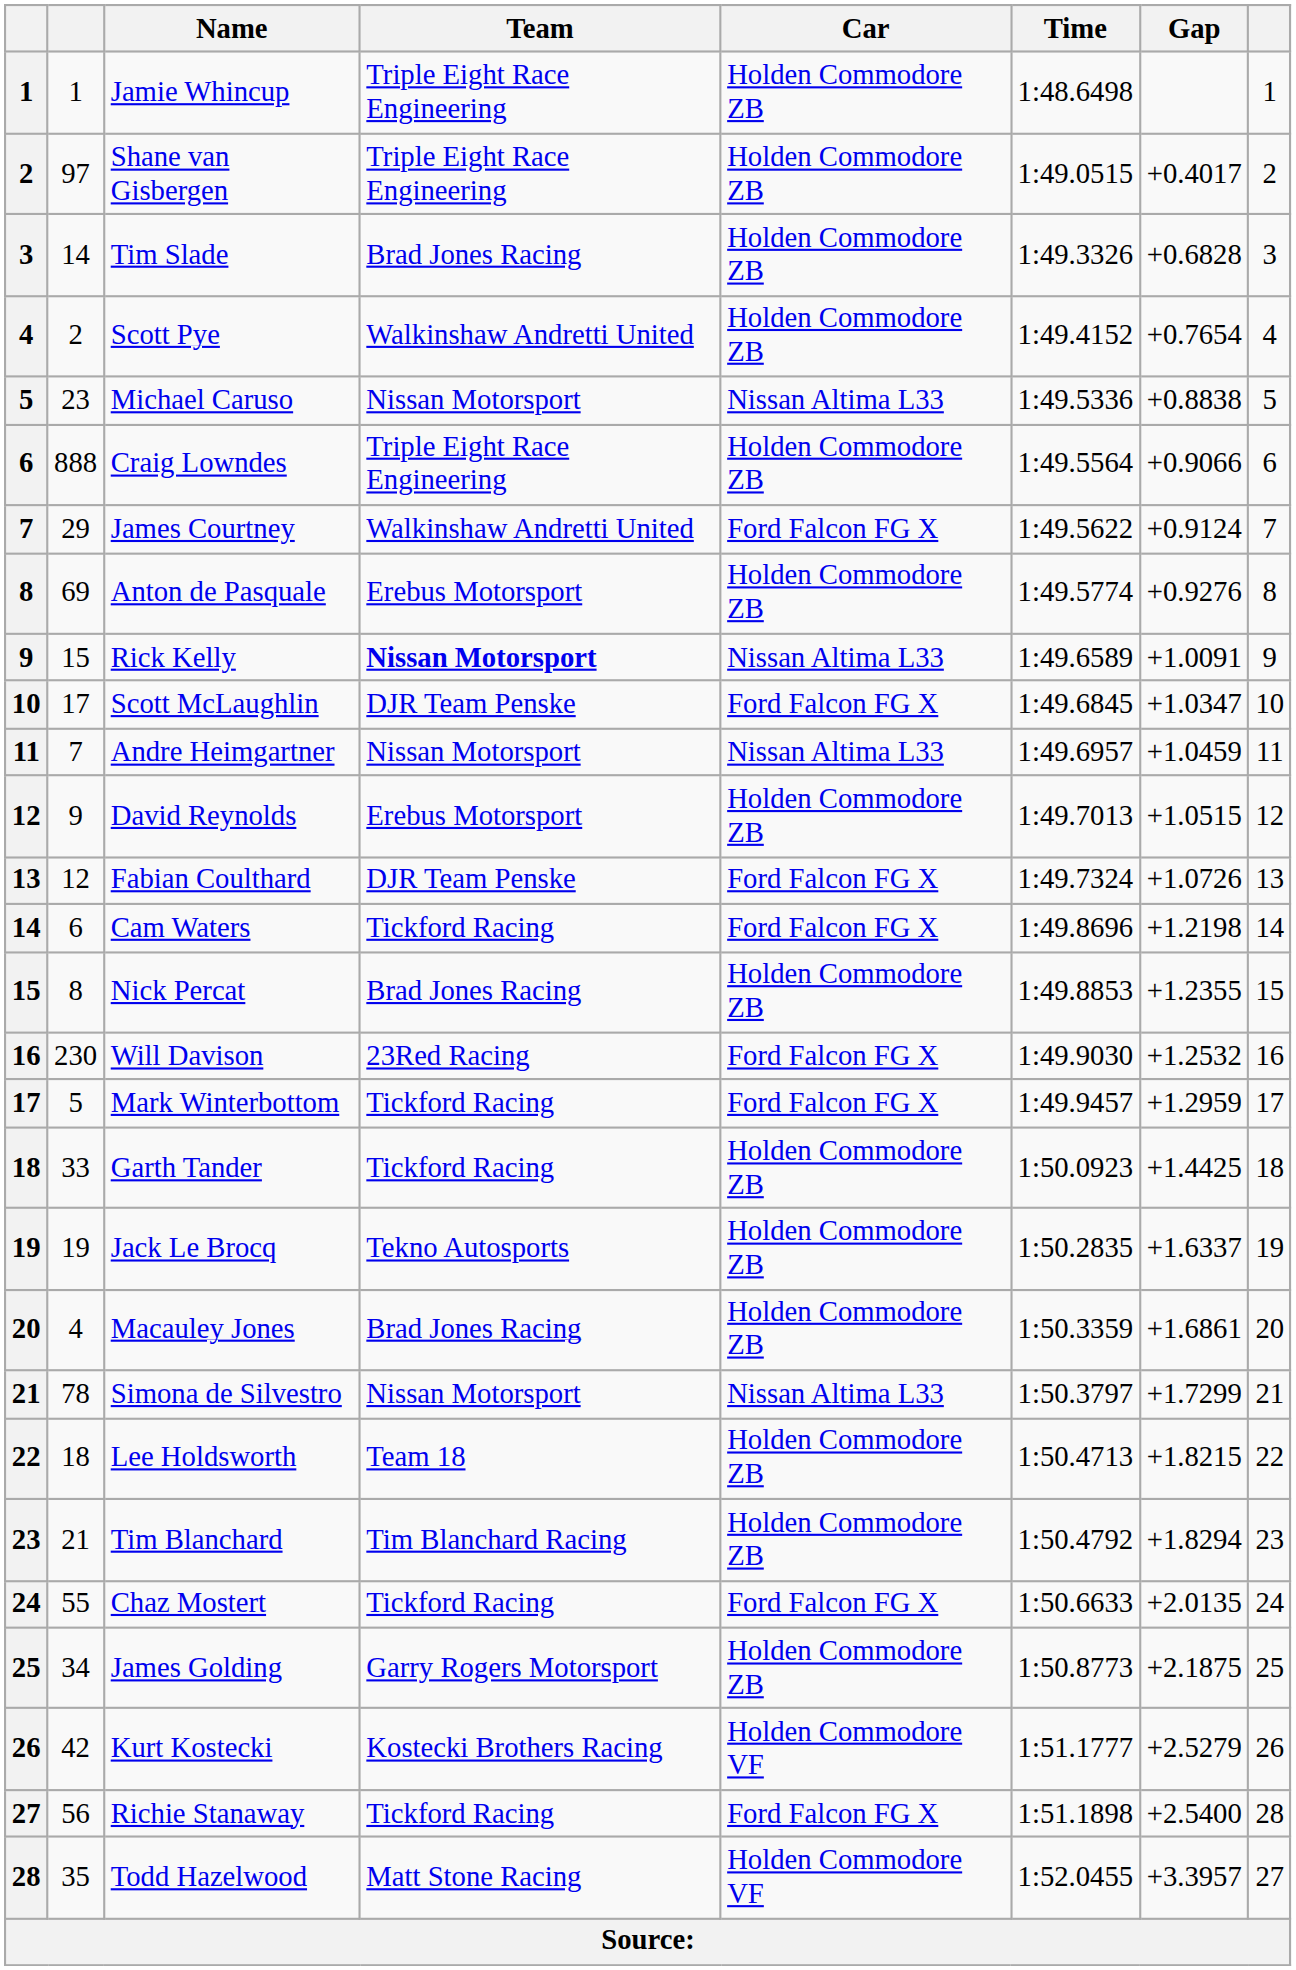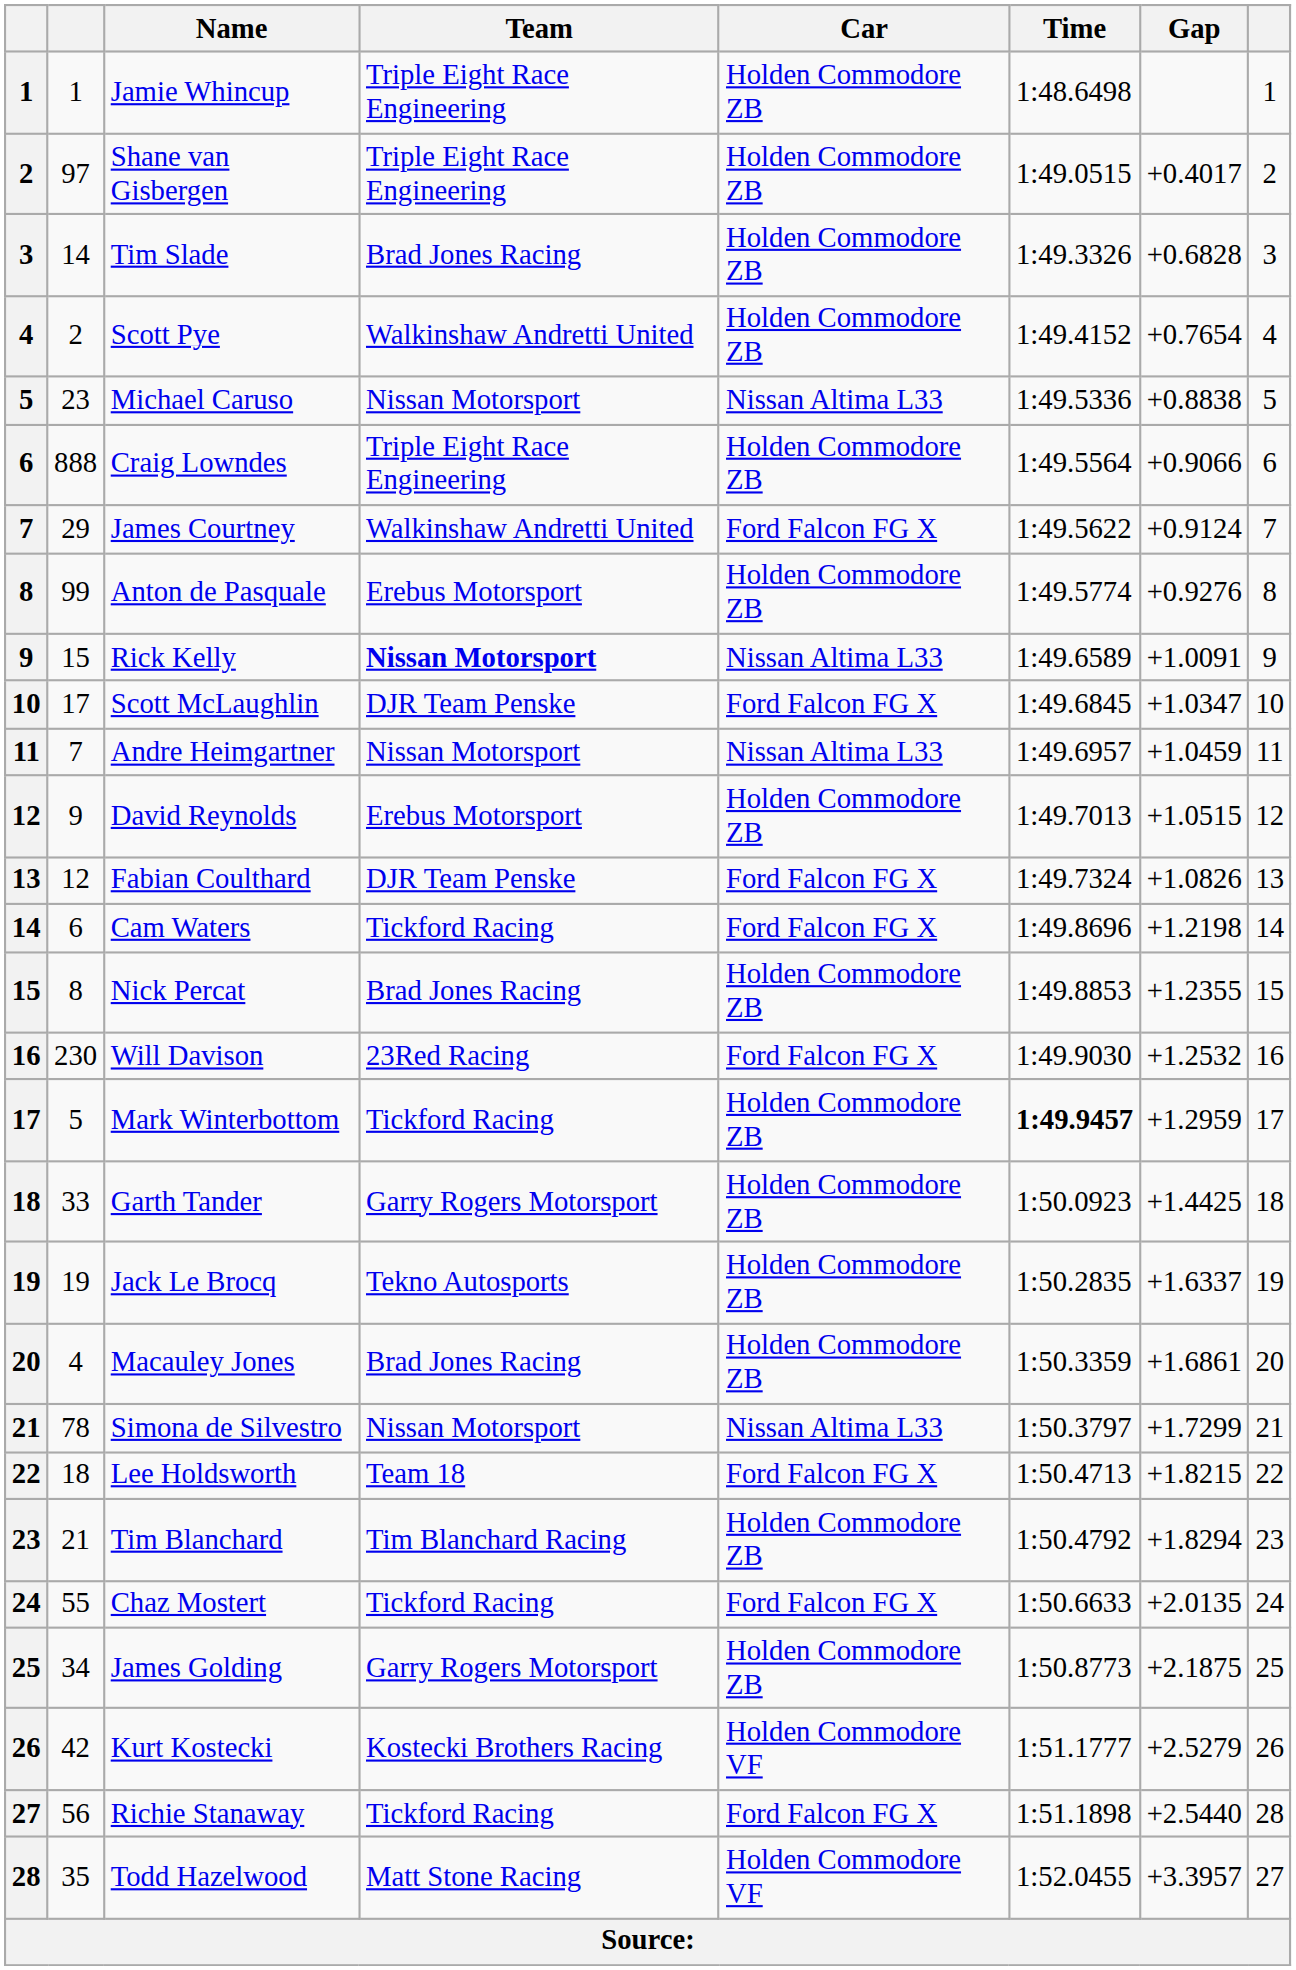 <table class="wikitable" style="font-size: 85%">
 <tr>
 <th></th>
 <th></th>
 <th>Name</th>
 <th>Team</th>
 <th>Car</th>
 <th>Time</th>
 <th>Gap</th>
 <th></th>
 </tr>
 <tr>
 <th>1</th>
 <td align="center">1</td>
 <td> <a href='#'>Jamie Whincup</a></td>
 <td><a href='#'>Triple Eight Race Engineering</a></td>
 <td><a href='#'>Holden Commodore ZB</a></td>
 <td>1:48.6498</td>
 <td></td>
 <td align="center">1</td>
 </tr>
 <tr>
 <th>2</th>
 <td align="center">97</td>
 <td> <a href='#'>Shane van Gisbergen</a></td>
 <td><a href='#'>Triple Eight Race Engineering</a></td>
 <td><a href='#'>Holden Commodore ZB</a></td>
 <td>1:49.0515</td>
 <td>+0.4017</td>
 <td align="center">2</td>
 </tr>
 <tr>
 <th>3</th>
 <td align="center">14</td>
 <td> <a href='#'>Tim Slade</a></td>
 <td><a href='#'>Brad Jones Racing</a></td>
 <td><a href='#'>Holden Commodore ZB</a></td>
 <td>1:49.3326</td>
 <td>+0.6828</td>
 <td align="center">3</td>
 </tr>
 <tr>
 <th>4</th>
 <td align="center">2</td>
 <td> <a href='#'>Scott Pye</a></td>
 <td><a href='#'>Walkinshaw Andretti United</a></td>
 <td><a href='#'>Holden Commodore ZB</a></td>
 <td>1:49.4152</td>
 <td>+0.7654</td>
 <td align="center">4</td>
 </tr>
 <tr>
 <th>5</th>
 <td align="center">23</td>
 <td> <a href='#'>Michael Caruso</a></td>
 <td><a href='#'>Nissan Motorsport</a></td>
 <td><a href='#'>Nissan Altima L33</a></td>
 <td>1:49.5336</td>
 <td>+0.8838</td>
 <td align="center">5</td>
 </tr>
 <tr>
 <th>6</th>
 <td align="center">888</td>
 <td> <a href='#'>Craig Lowndes</a></td>
 <td><a href='#'>Triple Eight Race Engineering</a></td>
 <td><a href='#'>Holden Commodore ZB</a></td>
 <td>1:49.5564</td>
 <td>+0.9066</td>
 <td align="center">6</td>
 </tr>
 <tr>
 <th>7</th>
 <td align="center">29</td>
 <td> <a href='#'>James Courtney</a></td>
 <td><a href='#'>Walkinshaw Andretti United</a></td>
 <td><a href='#'>Ford Falcon FG X</a></td>
 <td>1:49.5622</td>
 <td>+0.9124</td>
 <td align="center">7</td>
 </tr>
 <tr>
 <th>8</th>
-<td align="center">69</td>
+<td align="center">99</td>
 <td> <a href='#'>Anton de Pasquale</a></td>
 <td><a href='#'>Erebus Motorsport</a></td>
 <td><a href='#'>Holden Commodore ZB</a></td>
 <td>1:49.5774</td>
 <td>+0.9276</td>
 <td align="center">8</td>
 </tr>
 <tr>
 <th>9</th>
 <td align="center">15</td>
 <td> <a href='#'>Rick Kelly</a></td>
 <td><strong><a href='#'>Nissan Motorsport</a></strong></td>
 <td><a href='#'>Nissan Altima L33</a></td>
 <td>1:49.6589</td>
 <td>+1.0091</td>
 <td align="center">9</td>
 </tr>
 <tr>
 <th>10</th>
 <td align="center">17</td>
 <td> <a href='#'>Scott McLaughlin</a></td>
 <td><a href='#'>DJR Team Penske</a></td>
 <td><a href='#'>Ford Falcon FG X</a></td>
 <td>1:49.6845</td>
 <td>+1.0347</td>
 <td align="center">10</td>
 </tr>
 <tr>
 <th>11</th>
 <td align="center">7</td>
 <td> <a href='#'>Andre Heimgartner</a></td>
 <td><a href='#'>Nissan Motorsport</a></td>
 <td><a href='#'>Nissan Altima L33</a></td>
 <td>1:49.6957</td>
 <td>+1.0459</td>
 <td align="center">11</td>
 </tr>
 <tr>
 <th>12</th>
 <td align="center">9</td>
 <td> <a href='#'>David Reynolds</a></td>
 <td><a href='#'>Erebus Motorsport</a></td>
 <td><a href='#'>Holden Commodore ZB</a></td>
 <td>1:49.7013</td>
 <td>+1.0515</td>
 <td align="center">12</td>
 </tr>
 <tr>
 <th>13</th>
 <td align="center">12</td>
 <td> <a href='#'>Fabian Coulthard</a></td>
 <td><a href='#'>DJR Team Penske</a></td>
 <td><a href='#'>Ford Falcon FG X</a></td>
 <td>1:49.7324</td>
-<td>+1.0726</td>
+<td>+1.0826</td>
 <td align="center">13</td>
 </tr>
 <tr>
 <th>14</th>
 <td align="center">6</td>
 <td> <a href='#'>Cam Waters</a></td>
 <td><a href='#'>Tickford Racing</a></td>
 <td><a href='#'>Ford Falcon FG X</a></td>
 <td>1:49.8696</td>
 <td>+1.2198</td>
 <td align="center">14</td>
 </tr>
 <tr>
 <th>15</th>
 <td align="center">8</td>
 <td> <a href='#'>Nick Percat</a></td>
 <td><a href='#'>Brad Jones Racing</a></td>
 <td><a href='#'>Holden Commodore ZB</a></td>
 <td>1:49.8853</td>
 <td>+1.2355</td>
 <td align="center">15</td>
 </tr>
 <tr>
 <th>16</th>
 <td align="center">230</td>
 <td> <a href='#'>Will Davison</a></td>
 <td><a href='#'>23Red Racing</a></td>
 <td><a href='#'>Ford Falcon FG X</a></td>
 <td>1:49.9030</td>
 <td>+1.2532</td>
 <td align="center">16</td>
 </tr>
 <tr>
 <th>17</th>
 <td align="center">5</td>
 <td> <a href='#'>Mark Winterbottom</a></td>
 <td><a href='#'>Tickford Racing</a></td>
-<td><a href='#'>Ford Falcon FG X</a></td>
-<td>1:49.9457</td>
+<td><a href='#'>Holden Commodore ZB</a></td>
+<td><strong>1:49.9457</strong></td>
 <td>+1.2959</td>
 <td align="center">17</td>
 </tr>
 <tr>
 <th>18</th>
 <td align="center">33</td>
 <td> <a href='#'>Garth Tander</a></td>
-<td><a href='#'>Tickford Racing</a></td>
+<td><a href='#'>Garry Rogers Motorsport</a></td>
 <td><a href='#'>Holden Commodore ZB</a></td>
 <td>1:50.0923</td>
 <td>+1.4425</td>
 <td align="center">18</td>
 </tr>
 <tr>
 <th>19</th>
 <td align="center">19</td>
 <td> <a href='#'>Jack Le Brocq</a></td>
 <td><a href='#'>Tekno Autosports</a></td>
 <td><a href='#'>Holden Commodore ZB</a></td>
 <td>1:50.2835</td>
 <td>+1.6337</td>
 <td align="center">19</td>
 </tr>
 <tr>
 <th>20</th>
 <td align="center">4</td>
 <td> <a href='#'>Macauley Jones</a></td>
 <td><a href='#'>Brad Jones Racing</a></td>
 <td><a href='#'>Holden Commodore ZB</a></td>
 <td>1:50.3359</td>
 <td>+1.6861</td>
 <td align="center">20</td>
 </tr>
 <tr>
 <th>21</th>
 <td align="center">78</td>
 <td> <a href='#'>Simona de Silvestro</a></td>
 <td><a href='#'>Nissan Motorsport</a></td>
 <td><a href='#'>Nissan Altima L33</a></td>
 <td>1:50.3797</td>
 <td>+1.7299</td>
 <td align="center">21</td>
 </tr>
 <tr>
 <th>22</th>
 <td align="center">18</td>
 <td> <a href='#'>Lee Holdsworth</a></td>
 <td><a href='#'>Team 18</a></td>
-<td><a href='#'>Holden Commodore ZB</a></td>
+<td><a href='#'>Ford Falcon FG X</a></td>
 <td>1:50.4713</td>
 <td>+1.8215</td>
 <td align="center">22</td>
 </tr>
 <tr>
 <th>23</th>
 <td align="center">21</td>
 <td> <a href='#'>Tim Blanchard</a></td>
 <td><a href='#'>Tim Blanchard Racing</a></td>
 <td><a href='#'>Holden Commodore ZB</a></td>
 <td>1:50.4792</td>
 <td>+1.8294</td>
 <td align="center">23</td>
 </tr>
 <tr>
 <th>24</th>
 <td align="center">55</td>
 <td> <a href='#'>Chaz Mostert</a></td>
 <td><a href='#'>Tickford Racing</a></td>
 <td><a href='#'>Ford Falcon FG X</a></td>
 <td>1:50.6633</td>
 <td>+2.0135</td>
 <td align="center">24</td>
 </tr>
 <tr>
 <th>25</th>
 <td align="center">34</td>
 <td> <a href='#'>James Golding</a></td>
 <td><a href='#'>Garry Rogers Motorsport</a></td>
 <td><a href='#'>Holden Commodore ZB</a></td>
 <td>1:50.8773</td>
 <td>+2.1875</td>
 <td align="center">25</td>
 </tr>
 <tr>
 <th>26</th>
 <td align="center">42</td>
 <td> <a href='#'>Kurt Kostecki</a></td>
 <td><a href='#'>Kostecki Brothers Racing</a></td>
 <td><a href='#'>Holden Commodore VF</a></td>
 <td>1:51.1777</td>
 <td>+2.5279</td>
 <td align="center">26</td>
 </tr>
 <tr>
 <th>27</th>
 <td align="center">56</td>
 <td> <a href='#'>Richie Stanaway</a></td>
 <td><a href='#'>Tickford Racing</a></td>
 <td><a href='#'>Ford Falcon FG X</a></td>
 <td>1:51.1898</td>
-<td>+2.5400</td>
+<td>+2.5440</td>
 <td align="center">28</td>
 </tr>
 <tr>
 <th>28</th>
 <td align="center">35</td>
 <td> <a href='#'>Todd Hazelwood</a></td>
 <td><a href='#'>Matt Stone Racing</a></td>
 <td><a href='#'>Holden Commodore VF</a></td>
 <td>1:52.0455</td>
 <td>+3.3957</td>
 <td align="center">27</td>
 </tr>
 <tr>
 <th colspan="8">Source:</th>
 </tr>
 </table>
